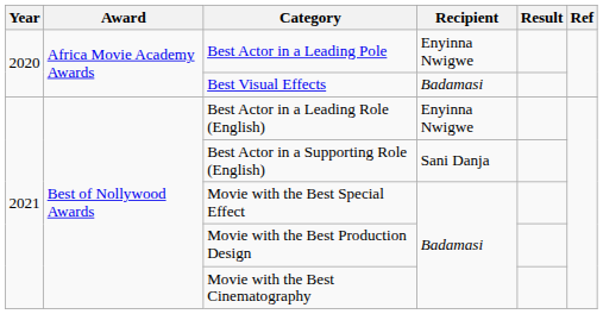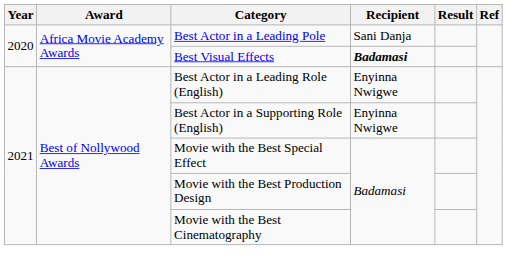 <table class="wikitable">
 <tr>
 <th>Year</th>
 <th>Award</th>
 <th>Category</th>
 <th>Recipient</th>
 <th>Result</th>
 <th>Ref</th>
 </tr>
 <tr>
 <td rowspan="2">2020</td>
 <td rowspan="2"><a href='#'>Africa Movie Academy Awards</a></td>
 <td><a href='#'>Best Actor in a Leading Pole</a></td>
-<td>Enyinna Nwigwe</td>
+<td>Sani Danja</td>
 <td></td>
 <td rowspan="2"></td>
 </tr>
 <tr>
 <td><a href='#'>Best Visual Effects</a></td>
-<td><em>Badamasi</em></td>
+<td><strong><em>Badamasi</em></strong></td>
 <td></td>
 </tr>
 <tr>
 <td rowspan="5">2021</td>
 <td rowspan="5"><a href='#'>Best of Nollywood Awards</a></td>
 <td>Best Actor in a Leading Role (English)</td>
 <td>Enyinna Nwigwe</td>
 <td></td>
 <td rowspan="5"></td>
 </tr>
 <tr>
 <td>Best Actor in a Supporting Role (English)</td>
-<td>Sani Danja</td>
+<td>Enyinna Nwigwe</td>
 <td></td>
 </tr>
 <tr>
 <td>Movie with the Best Special Effect</td>
 <td rowspan="3"><em>Badamasi</em></td>
 <td></td>
 </tr>
 <tr>
 <td>Movie with the Best Production Design</td>
 <td></td>
 </tr>
 <tr>
 <td>Movie with the Best Cinematography</td>
 <td></td>
 </tr>
 </table>
